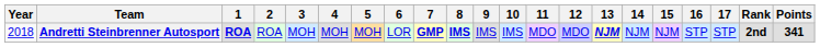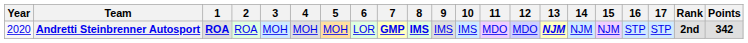 <table class="wikitable" style="text-align:center; font-size:85%">
 <tr>
 <th>Year</th>
 <th>Team</th>
 <th>1</th>
 <th>2</th>
 <th>3</th>
 <th>4</th>
 <th>5</th>
 <th>6</th>
 <th>7</th>
 <th>8</th>
 <th>9</th>
 <th>10</th>
 <th>11</th>
 <th>12</th>
 <th>13</th>
 <th>14</th>
 <th>15</th>
 <th>16</th>
 <th>17</th>
 <th>Rank</th>
 <th>Points</th>
 </tr>
 <tr>
-<td><a href='#'>2018</a></td>
+<td><a href='#'>2020</a></td>
 <th nowrap><a href='#'>Andretti Steinbrenner Autosport</a></th>
 <td style="background:#DFDFDF;"><strong><a href='#'>ROA</a></strong><br></td>
 <td style="background:#DFFFDF;"><a href='#'>ROA</a><br></td>
 <td style="background:#CFEAFF;"><a href='#'>MOH</a><br></td>
 <td style="background:#DFDFDF;"><a href='#'>MOH</a><br></td>
 <td style="background:#FFDF9F;"><a href='#'>MOH</a><br></td>
 <td style="background:#DFFFDF;"><a href='#'>LOR</a><br></td>
 <td style="background:#FFFFBF;"><strong><a href='#'>GMP</a></strong><br></td>
 <td style="background:#DFFFDF;"><strong><a href='#'>IMS</a><br></strong></td>
 <td style="background:#DFDFDF;"><a href='#'>IMS</a><br></td>
 <td style="background:#CFEAFF;"><a href='#'>IMS</a><br></td>
 <td style="background:#EFCFFF;"><a href='#'>MDO</a><br></td>
 <td style="background:#CFCFFF;"><a href='#'>MDO</a><br></td>
 <td style="background:#FFFFBF;"><strong><em><a href='#'>NJM</a></em></strong><br></td>
 <td style="background:#CFEAFF;"><a href='#'>NJM</a><br></td>
 <td style="background:#EFCFFF;"><a href='#'>NJM</a><br></td>
 <td style="background:#CFEAFF;"><a href='#'>STP</a><br></td>
 <td style="background:#CFEAFF;"><a href='#'>STP</a><br></td>
 <th style="background:#DFDFDF;">2nd</th>
-<th style="background:#DFDFDF;">341</th>
+<th style="background:#DFDFDF;">342</th>
 </tr>
 </table>
